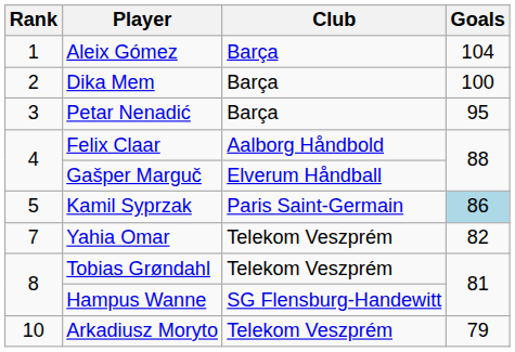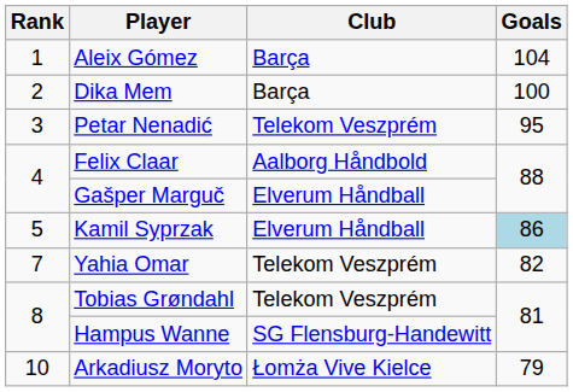 <table class="wikitable sortable" style="text-align:center">
 <tr>
 <th>Rank</th>
 <th>Player</th>
 <th>Club</th>
 <th>Goals</th>
 </tr>
 <tr>
 <td>1</td>
 <td align="left"> <a href='#'>Aleix Gómez</a></td>
 <td align="left"> <a href='#'>Barça</a></td>
 <td>104</td>
 </tr>
 <tr>
 <td>2</td>
 <td align="left"> <a href='#'>Dika Mem</a></td>
 <td align="left"> Barça</td>
 <td>100</td>
 </tr>
 <tr>
 <td>3</td>
 <td align="left"> <a href='#'>Petar Nenadić</a></td>
-<td align="left"> Barça</td>
+<td align="left"> <a href='#'>Telekom Veszprém</a></td>
 <td>95</td>
 </tr>
 <tr>
 <td rowspan=2>4</td>
 <td align="left"> <a href='#'>Felix Claar</a></td>
 <td align="left"> <a href='#'>Aalborg Håndbold</a></td>
 <td rowspan=2>88</td>
 </tr>
 <tr>
 <td align="left"> <a href='#'>Gašper Marguč</a></td>
 <td align="left"> <a href='#'>Elverum Håndball</a></td>
 </tr>
 <tr>
 <td>5</td>
 <td align="left"> <a href='#'>Kamil Syprzak</a></td>
-<td align="left"> <a href='#'>Paris Saint-Germain</a></td>
+<td align="left"> <a href='#'>Elverum Håndball</a></td>
 <td style="background: lightblue;">86</td>
 </tr>
 <tr>
 <td>7</td>
 <td align="left"> <a href='#'>Yahia Omar</a></td>
 <td align="left"> Telekom Veszprém</td>
 <td>82</td>
 </tr>
 <tr>
 <td rowspan=2>8</td>
 <td align="left"> <a href='#'>Tobias Grøndahl</a></td>
 <td align="left"> Telekom Veszprém</td>
 <td rowspan=2>81</td>
 </tr>
 <tr>
 <td align="left"> <a href='#'>Hampus Wanne</a></td>
 <td align="left"> <a href='#'>SG Flensburg-Handewitt</a></td>
 </tr>
 <tr>
 <td>10</td>
 <td align="left"> <a href='#'>Arkadiusz Moryto</a></td>
-<td align="left"> <a href='#'>Telekom Veszprém</a></td>
+<td align="left"> <a href='#'>Łomża Vive Kielce</a></td>
 <td>79</td>
 </tr>
 </table>
